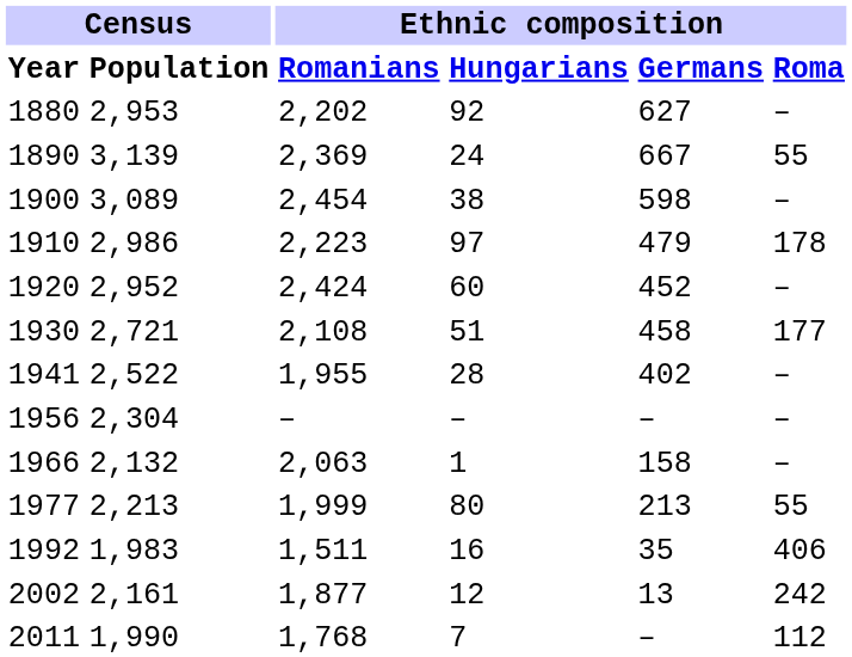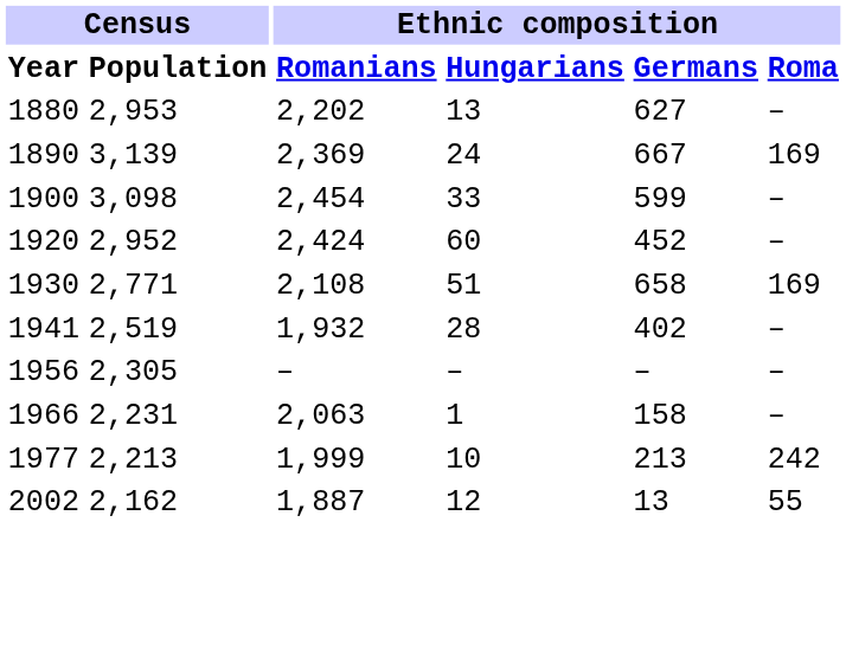 <table class="toccolours">
 <tr>
 <th align="center" colspan="2" style="background:#ccccff;">Census</th>
 <th align="center" colspan="4" style="background:#ccccff;">Ethnic composition</th>
 </tr>
 <tr>
 <th>Year</th>
 <th>Population</th>
 <th><a href='#'>Romanians</a></th>
 <th><a href='#'>Hungarians</a></th>
 <th><a href='#'>Germans</a></th>
 <th><a href='#'>Roma</a></th>
 </tr>
 <tr>
 <td>1880</td>
 <td>2,953</td>
 <td>2,202</td>
-<td>92</td>
+<td>13</td>
 <td>627</td>
 <td>–</td>
 </tr>
 <tr>
 <td>1890</td>
 <td>3,139</td>
 <td>2,369</td>
 <td>24</td>
 <td>667</td>
-<td>55</td>
+<td>169</td>
 </tr>
 <tr>
 <td>1900</td>
-<td>3,089</td>
+<td>3,098</td>
 <td>2,454</td>
-<td>38</td>
-<td>598</td>
+<td>33</td>
+<td>599</td>
 <td>–</td>
-</tr>
-<tr>
-<td>1910</td>
-<td>2,986</td>
-<td>2,223</td>
-<td>97</td>
-<td>479</td>
-<td>178</td>
 </tr>
 <tr>
 <td>1920</td>
 <td>2,952</td>
 <td>2,424</td>
 <td>60</td>
 <td>452</td>
 <td>–</td>
 </tr>
 <tr>
 <td>1930</td>
-<td>2,721</td>
+<td>2,771</td>
 <td>2,108</td>
 <td>51</td>
-<td>458</td>
-<td>177</td>
+<td>658</td>
+<td>169</td>
 </tr>
 <tr>
 <td>1941</td>
-<td>2,522</td>
-<td>1,955</td>
+<td>2,519</td>
+<td>1,932</td>
 <td>28</td>
 <td>402</td>
 <td>–</td>
 </tr>
 <tr>
 <td>1956</td>
-<td>2,304</td>
+<td>2,305</td>
 <td>–</td>
 <td>–</td>
 <td>–</td>
 <td>–</td>
 </tr>
 <tr>
 <td>1966</td>
-<td>2,132</td>
+<td>2,231</td>
 <td>2,063</td>
 <td>1</td>
 <td>158</td>
 <td>–</td>
 </tr>
 <tr>
 <td>1977</td>
 <td>2,213</td>
 <td>1,999</td>
-<td>80</td>
+<td>10</td>
 <td>213</td>
-<td>55</td>
-</tr>
-<tr>
-<td>1992</td>
-<td>1,983</td>
-<td>1,511</td>
-<td>16</td>
-<td>35</td>
-<td>406</td>
+<td>242</td>
 </tr>
 <tr>
 <td>2002</td>
-<td>2,161</td>
-<td>1,877</td>
+<td>2,162</td>
+<td>1,887</td>
 <td>12</td>
 <td>13</td>
-<td>242</td>
-</tr>
-<tr>
-<td>2011</td>
-<td>1,990</td>
-<td>1,768</td>
-<td>7</td>
-<td>–</td>
-<td>112</td>
+<td>55</td>
 </tr>
 </table>
